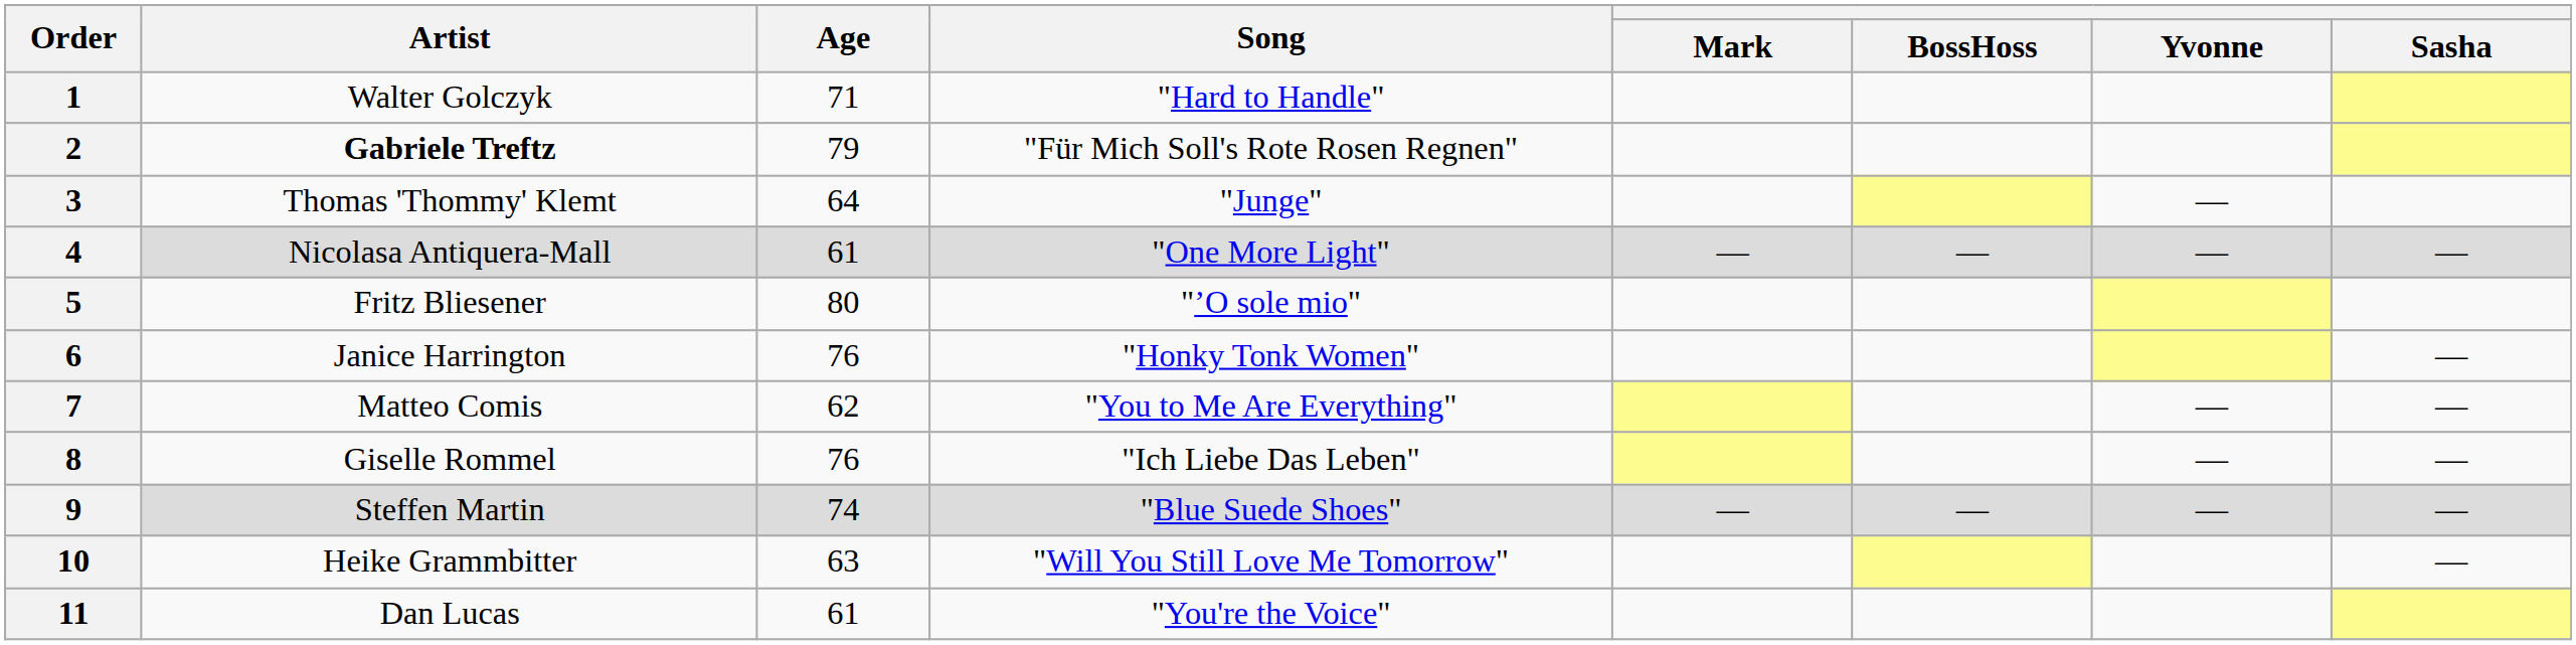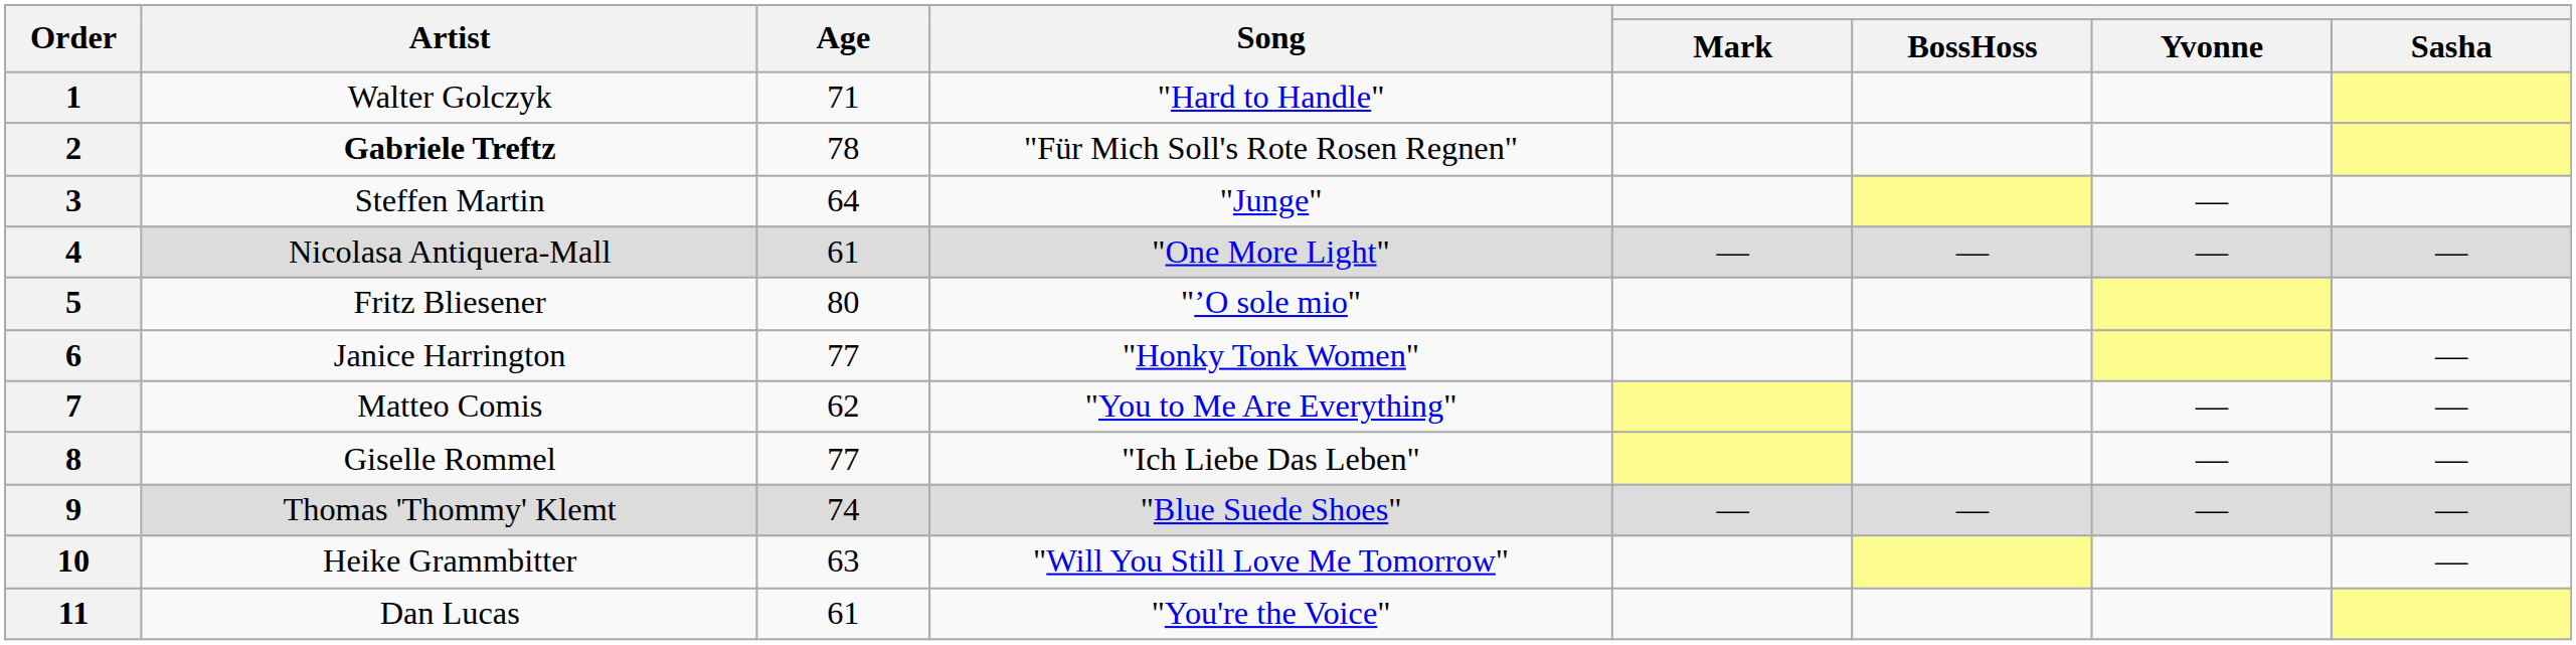 <table class="wikitable" style="text-align:center; width:100%;">
 <tr>
 <th scope="col" rowspan="2" style="width:04%;">Order</th>
 <th scope="col" rowspan="2" style="width:18%;">Artist</th>
 <th scope="col" rowspan="2" style="width:05%;">Age</th>
 <th scope="col" rowspan="2" style="width:20%;">Song</th>
 <th scope="col" colspan="4" style="width:28%;"></th>
 </tr>
 <tr>
 <th style="width:07%;">Mark</th>
 <th style="width:07%;">BossHoss</th>
 <th style="width:07%;">Yvonne</th>
 <th style="width:07%;">Sasha</th>
 </tr>
 <tr>
 <th>1</th>
 <td>Walter Golczyk</td>
 <td>71</td>
 <td>"<a href='#'>Hard to Handle</a>"</td>
 <td><strong></strong></td>
 <td><strong></strong></td>
 <td><strong></strong></td>
 <td style="background: #fdfc8f;"><strong></strong></td>
 </tr>
 <tr>
 <th>2</th>
 <td><strong>Gabriele Treftz</strong></td>
-<td>79</td>
+<td>78</td>
 <td>"Für Mich Soll's Rote Rosen Regnen"</td>
 <td><strong></strong></td>
 <td><strong></strong></td>
 <td><strong></strong></td>
 <td style="background: #fdfc8f;"><strong></strong></td>
 </tr>
 <tr>
 <th>3</th>
-<td>Thomas 'Thommy' Klemt</td>
+<td>Steffen Martin</td>
 <td>64</td>
 <td>"<a href='#'>Junge</a>"</td>
 <td><strong></strong></td>
 <td style="background: #fdfc8f;"><strong></strong></td>
 <td>—</td>
 <td><strong></strong></td>
 </tr>
 <tr style="background: #DCDCDC;" |>
 <th>4</th>
 <td>Nicolasa Antiquera-Mall</td>
 <td>61</td>
 <td>"<a href='#'>One More Light</a>"</td>
 <td>—</td>
 <td>—</td>
 <td>—</td>
 <td>—</td>
 </tr>
 <tr>
 <th>5</th>
 <td>Fritz Bliesener</td>
 <td>80</td>
 <td>"<a href='#'>’O sole mio</a>"</td>
 <td><strong></strong></td>
 <td><strong></strong></td>
 <td style="background: #fdfc8f;"><strong></strong></td>
 <td><strong></strong></td>
 </tr>
 <tr>
 <th>6</th>
 <td>Janice Harrington</td>
-<td>76</td>
+<td>77</td>
 <td>"<a href='#'>Honky Tonk Women</a>"</td>
 <td><strong></strong></td>
 <td><strong></strong></td>
 <td style="background: #fdfc8f;"><strong></strong></td>
 <td>—</td>
 </tr>
 <tr>
 <th>7</th>
 <td>Matteo Comis</td>
 <td>62</td>
 <td>"<a href='#'>You to Me Are Everything</a>"</td>
 <td style="background: #fdfc8f;"><strong></strong></td>
 <td><strong></strong></td>
 <td>—</td>
 <td>—</td>
 </tr>
 <tr>
 <th>8</th>
 <td>Giselle Rommel</td>
-<td>76</td>
+<td>77</td>
 <td>"Ich Liebe Das Leben"</td>
 <td style="background: #fdfc8f;"><strong></strong></td>
 <td><strong></strong></td>
 <td>—</td>
 <td>—</td>
 </tr>
 <tr style="background: #DCDCDC;" |>
 <th>9</th>
-<td>Steffen Martin</td>
+<td>Thomas 'Thommy' Klemt</td>
 <td>74</td>
 <td>"<a href='#'>Blue Suede Shoes</a>"</td>
 <td>—</td>
 <td>—</td>
 <td>—</td>
 <td>—</td>
 </tr>
 <tr>
 <th>10</th>
 <td>Heike Grammbitter</td>
 <td>63</td>
 <td>"<a href='#'>Will You Still Love Me Tomorrow</a>"</td>
 <td><strong></strong></td>
 <td style="background: #fdfc8f;"><strong></strong></td>
 <td><strong></strong></td>
 <td>—</td>
 </tr>
 <tr>
 <th>11</th>
 <td>Dan Lucas</td>
 <td>61</td>
 <td>"<a href='#'>You're the Voice</a>"</td>
 <td><strong></strong></td>
 <td><strong></strong></td>
 <td><strong></strong></td>
 <td style="background: #fdfc8f;"><strong></strong></td>
 </tr>
 </table>
